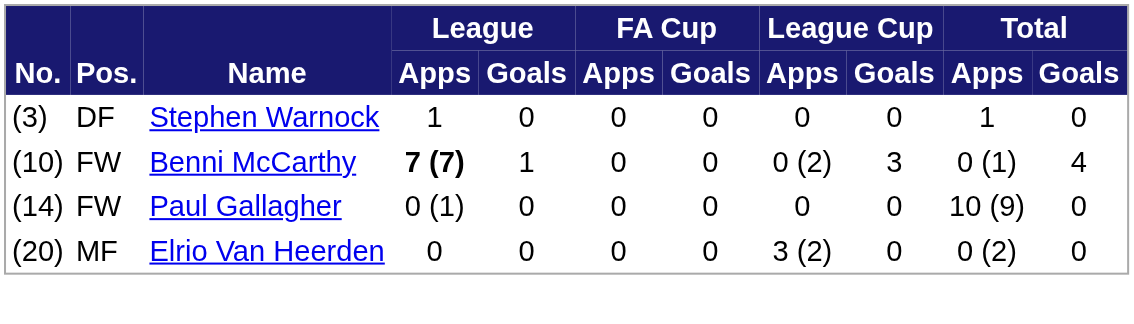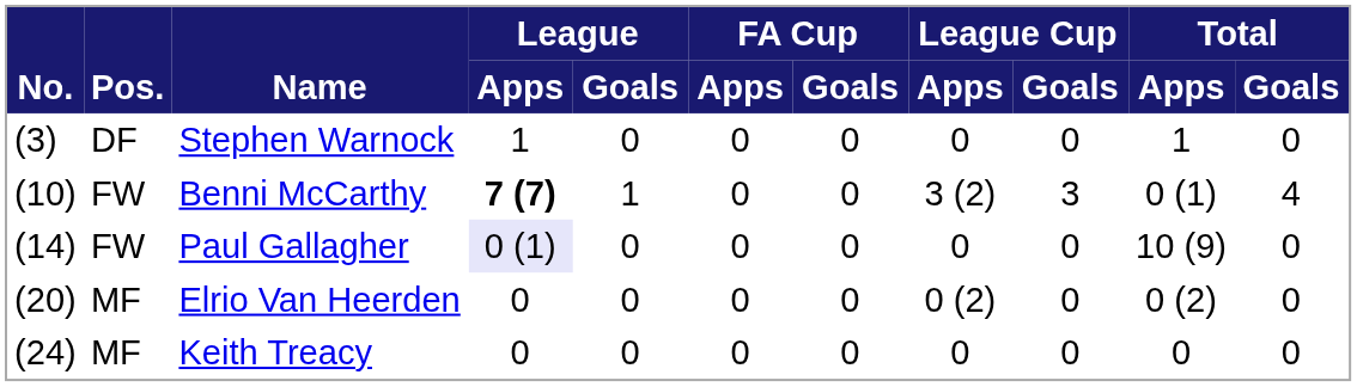 <table cellspacing="0" cellpadding="3" style="border:1px solid #AAAAAA;font-size:90%">
 <tr style="background:#191970; color:white;">
 <th rowspan="2" valign="bottom">No.</th>
 <th rowspan="2" valign="bottom">Pos.</th>
 <th rowspan="2" valign="bottom">Name</th>
 <th colspan="2" width="85">League</th>
 <th colspan="2" width="85">FA Cup</th>
 <th colspan="2" width="85">League Cup</th>
 <th colspan="2" width="85">Total</th>
 </tr>
 <tr style="background:#191970; color:white;">
 <th>Apps</th>
 <th>Goals</th>
 <th>Apps</th>
 <th>Goals</th>
 <th>Apps</th>
 <th>Goals</th>
 <th>Apps</th>
 <th>Goals</th>
 </tr>
 <tr>
 <td align="left">(3)</td>
 <td align="left">DF</td>
 <td align="left"> <a href='#'>Stephen Warnock</a></td>
 <td align="center">1</td>
 <td align="center">0</td>
 <td align="center">0</td>
 <td align="center">0</td>
 <td align="center">0</td>
 <td align="center">0</td>
 <td align="center">1</td>
 <td align="center">0</td>
 </tr>
 <tr>
 <td align="left">(10)</td>
 <td align="left">FW</td>
 <td align="left"> <a href='#'>Benni McCarthy</a></td>
 <td align="center"><strong>7 (7)</strong></td>
 <td align="center">1</td>
 <td align="center">0</td>
 <td align="center">0</td>
-<td align="center">0 (2)</td>
+<td align="center">3 (2)</td>
 <td align="center">3</td>
 <td align="center">0 (1)</td>
 <td align="center">4</td>
 </tr>
 <tr>
 <td align="left">(14)</td>
 <td align="left">FW</td>
 <td align="left"> <a href='#'>Paul Gallagher</a></td>
-<td align="center">0 (1)</td>
+<td align="center" style="background: lavender;">0 (1)</td>
 <td align="center">0</td>
 <td align="center">0</td>
 <td align="center">0</td>
 <td align="center">0</td>
 <td align="center">0</td>
 <td align="center">10 (9)</td>
 <td align="center">0</td>
 </tr>
 <tr>
 <td align="left">(20)</td>
 <td align="left">MF</td>
 <td align="left"> <a href='#'>Elrio Van Heerden</a></td>
 <td align="center">0</td>
 <td align="center">0</td>
 <td align="center">0</td>
 <td align="center">0</td>
-<td align="center">3 (2)</td>
+<td align="center">0 (2)</td>
 <td align="center">0</td>
 <td align="center">0 (2)</td>
 <td align="center">0</td>
 </tr>
 <tr>
+<td align="left">(24)</td>
+<td align="left">MF</td>
+<td align="left"> <a href='#'>Keith Treacy</a></td>
+<td align="center">0</td>
+<td align="center">0</td>
+<td align="center">0</td>
+<td align="center">0</td>
+<td align="center">0</td>
+<td align="center">0</td>
+<td align="center">0</td>
+<td align="center">0</td>
+</tr>
+<tr>
 </tr>
 </table>
